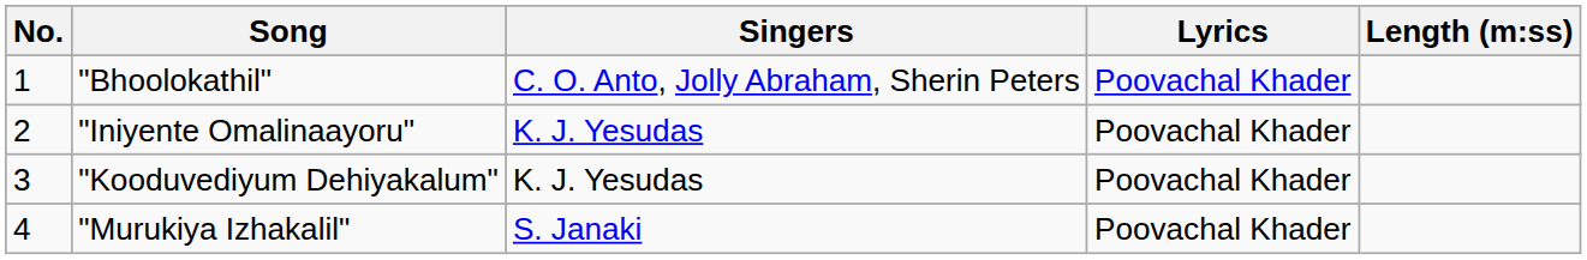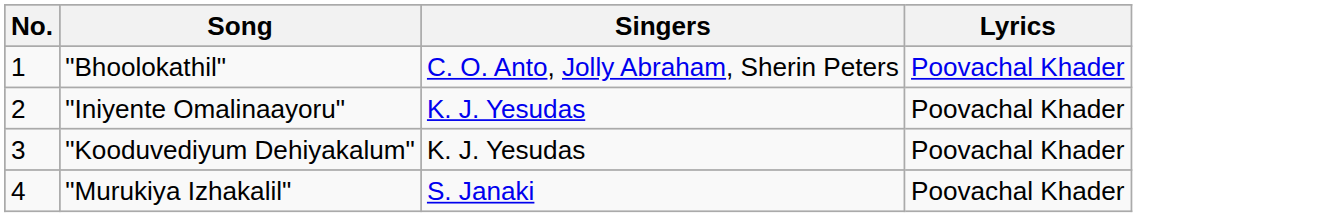 <table class="wikitable" style="font-size:95%;">
 <tr>
 <th>No.</th>
 <th>Song</th>
 <th>Singers</th>
 <th>Lyrics</th>
-<th>Length (m:ss)</th>
 </tr>
 <tr>
 <td>1</td>
 <td>"Bhoolokathil"</td>
 <td><a href='#'>C. O. Anto</a>, <a href='#'>Jolly Abraham</a>, Sherin Peters</td>
 <td><a href='#'>Poovachal Khader</a></td>
-<td></td>
 </tr>
 <tr>
 <td>2</td>
 <td>"Iniyente Omalinaayoru"</td>
 <td><a href='#'>K. J. Yesudas</a></td>
 <td>Poovachal Khader</td>
-<td></td>
 </tr>
 <tr>
 <td>3</td>
 <td>"Kooduvediyum Dehiyakalum"</td>
 <td>K. J. Yesudas</td>
 <td>Poovachal Khader</td>
-<td></td>
 </tr>
 <tr>
 <td>4</td>
 <td>"Murukiya Izhakalil"</td>
 <td><a href='#'>S. Janaki</a></td>
 <td>Poovachal Khader</td>
-<td></td>
 </tr>
 </table>
